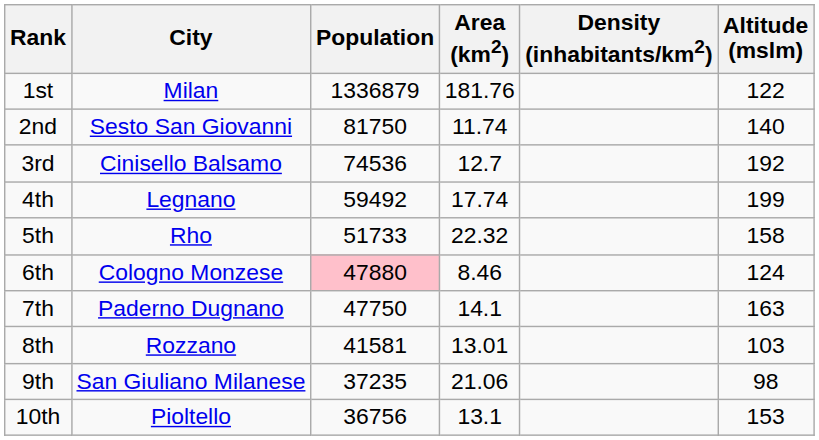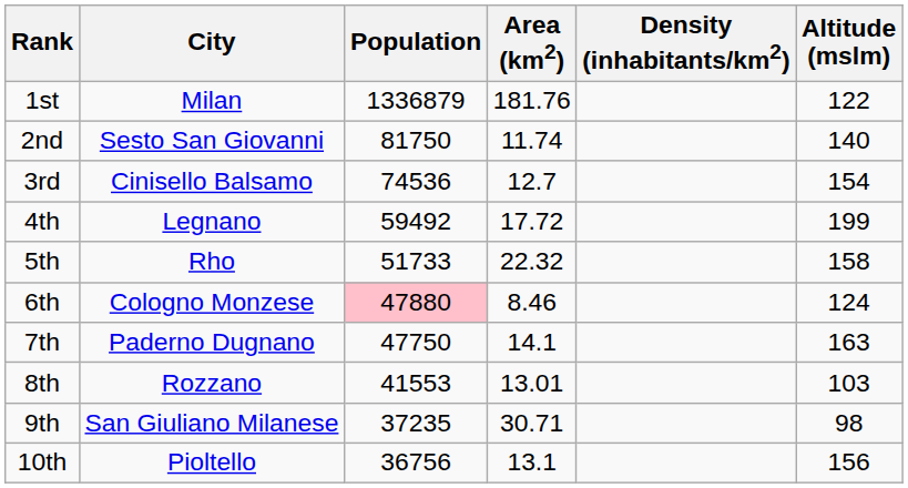 <table class="wikitable" style="text-align:center">
 <tr>
 <th>Rank</th>
 <th>City</th>
 <th>Population</th>
 <th>Area<br> (km<sup>2</sup>)</th>
 <th>Density<br> (inhabitants/km<sup>2</sup>)</th>
 <th>Altitude<br>  (mslm)</th>
 </tr>
 <tr>
 <td>1st</td>
 <td><a href='#'>Milan</a></td>
 <td>1336879</td>
 <td>181.76</td>
 <td></td>
 <td>122</td>
 </tr>
 <tr>
 <td>2nd</td>
 <td><a href='#'>Sesto San Giovanni</a></td>
 <td>81750</td>
 <td>11.74</td>
 <td></td>
 <td>140</td>
 </tr>
 <tr>
 <td>3rd</td>
 <td><a href='#'>Cinisello Balsamo</a></td>
 <td>74536</td>
 <td>12.7</td>
 <td></td>
-<td>192</td>
+<td>154</td>
 </tr>
 <tr>
 <td>4th</td>
 <td><a href='#'>Legnano</a></td>
 <td>59492</td>
-<td>17.74</td>
+<td>17.72</td>
 <td></td>
 <td>199</td>
 </tr>
 <tr>
 <td>5th</td>
 <td><a href='#'>Rho</a></td>
 <td>51733</td>
 <td>22.32</td>
 <td></td>
 <td>158</td>
 </tr>
 <tr>
 <td>6th</td>
 <td><a href='#'>Cologno Monzese</a></td>
 <td style="background: pink;">47880</td>
 <td>8.46</td>
 <td></td>
 <td>124</td>
 </tr>
 <tr>
 <td>7th</td>
 <td><a href='#'>Paderno Dugnano</a></td>
 <td>47750</td>
 <td>14.1</td>
 <td></td>
 <td>163</td>
 </tr>
 <tr>
 <td>8th</td>
 <td><a href='#'>Rozzano</a></td>
-<td>41581</td>
+<td>41553</td>
 <td>13.01</td>
 <td></td>
 <td>103</td>
 </tr>
 <tr>
 <td>9th</td>
 <td><a href='#'>San Giuliano Milanese</a></td>
 <td>37235</td>
-<td>21.06</td>
+<td>30.71</td>
 <td></td>
 <td>98</td>
 </tr>
 <tr>
 <td>10th</td>
 <td><a href='#'>Pioltello</a></td>
 <td>36756</td>
 <td>13.1</td>
 <td></td>
-<td>153</td>
+<td>156</td>
 </tr>
 </table>
